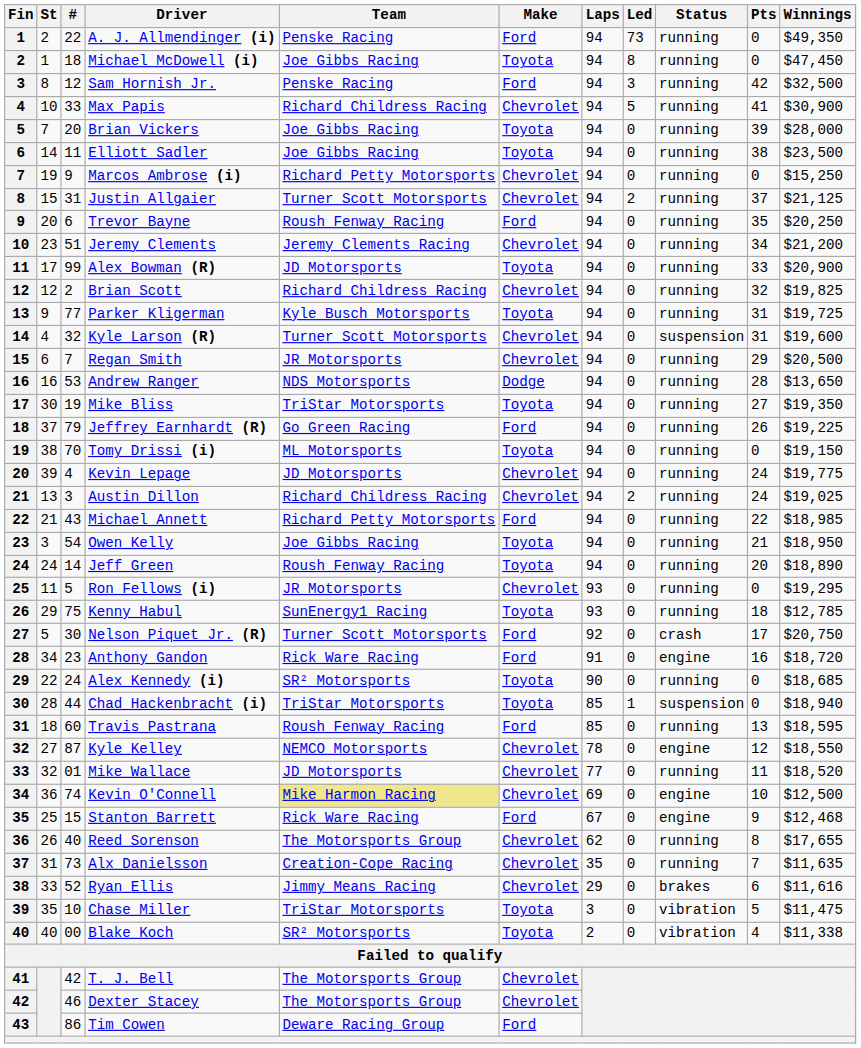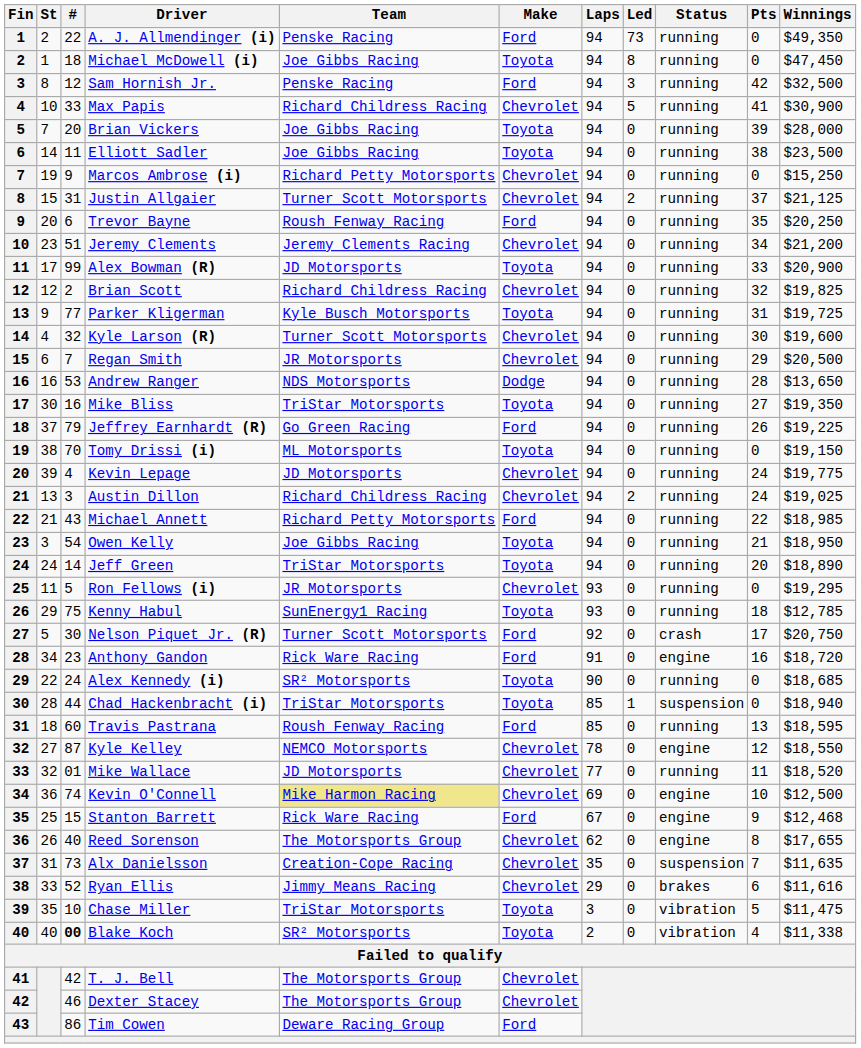 <table class="wikitable" style="font-size:95%">
 <tr>
 <th>Fin</th>
 <th>St</th>
 <th>#</th>
 <th>Driver</th>
 <th>Team</th>
 <th>Make</th>
 <th>Laps</th>
 <th>Led</th>
 <th>Status</th>
 <th>Pts</th>
 <th>Winnings</th>
 </tr>
 <tr>
 <th>1</th>
 <td>2</td>
 <td>22</td>
 <td><a href='#'>A. J. Allmendinger</a> <strong>(i)</strong></td>
 <td><a href='#'>Penske Racing</a></td>
 <td><a href='#'>Ford</a></td>
 <td>94</td>
 <td>73</td>
 <td>running</td>
 <td>0</td>
 <td>$49,350</td>
 </tr>
 <tr>
 <th>2</th>
 <td>1</td>
 <td>18</td>
 <td><a href='#'>Michael McDowell</a> <strong>(i)</strong></td>
 <td><a href='#'>Joe Gibbs Racing</a></td>
 <td><a href='#'>Toyota</a></td>
 <td>94</td>
 <td>8</td>
 <td>running</td>
 <td>0</td>
 <td>$47,450</td>
 </tr>
 <tr>
 <th>3</th>
 <td>8</td>
 <td>12</td>
 <td><a href='#'>Sam Hornish Jr.</a></td>
 <td><a href='#'>Penske Racing</a></td>
 <td><a href='#'>Ford</a></td>
 <td>94</td>
 <td>3</td>
 <td>running</td>
 <td>42</td>
 <td>$32,500</td>
 </tr>
 <tr>
 <th>4</th>
 <td>10</td>
 <td>33</td>
 <td><a href='#'>Max Papis</a></td>
 <td><a href='#'>Richard Childress Racing</a></td>
 <td><a href='#'>Chevrolet</a></td>
 <td>94</td>
 <td>5</td>
 <td>running</td>
 <td>41</td>
 <td>$30,900</td>
 </tr>
 <tr>
 <th>5</th>
 <td>7</td>
 <td>20</td>
 <td><a href='#'>Brian Vickers</a></td>
 <td><a href='#'>Joe Gibbs Racing</a></td>
 <td><a href='#'>Toyota</a></td>
 <td>94</td>
 <td>0</td>
 <td>running</td>
 <td>39</td>
 <td>$28,000</td>
 </tr>
 <tr>
 <th>6</th>
 <td>14</td>
 <td>11</td>
 <td><a href='#'>Elliott Sadler</a></td>
 <td><a href='#'>Joe Gibbs Racing</a></td>
 <td><a href='#'>Toyota</a></td>
 <td>94</td>
 <td>0</td>
 <td>running</td>
 <td>38</td>
 <td>$23,500</td>
 </tr>
 <tr>
 <th>7</th>
 <td>19</td>
 <td>9</td>
 <td><a href='#'>Marcos Ambrose</a> <strong>(i)</strong></td>
 <td><a href='#'>Richard Petty Motorsports</a></td>
 <td><a href='#'>Chevrolet</a></td>
 <td>94</td>
 <td>0</td>
 <td>running</td>
 <td>0</td>
 <td>$15,250</td>
 </tr>
 <tr>
 <th>8</th>
 <td>15</td>
 <td>31</td>
 <td><a href='#'>Justin Allgaier</a></td>
 <td><a href='#'>Turner Scott Motorsports</a></td>
 <td><a href='#'>Chevrolet</a></td>
 <td>94</td>
 <td>2</td>
 <td>running</td>
 <td>37</td>
 <td>$21,125</td>
 </tr>
 <tr>
 <th>9</th>
 <td>20</td>
 <td>6</td>
 <td><a href='#'>Trevor Bayne</a></td>
 <td><a href='#'>Roush Fenway Racing</a></td>
 <td><a href='#'>Ford</a></td>
 <td>94</td>
 <td>0</td>
 <td>running</td>
 <td>35</td>
 <td>$20,250</td>
 </tr>
 <tr>
 <th>10</th>
 <td>23</td>
 <td>51</td>
 <td><a href='#'>Jeremy Clements</a></td>
 <td><a href='#'>Jeremy Clements Racing</a></td>
 <td><a href='#'>Chevrolet</a></td>
 <td>94</td>
 <td>0</td>
 <td>running</td>
 <td>34</td>
 <td>$21,200</td>
 </tr>
 <tr>
 <th>11</th>
 <td>17</td>
 <td>99</td>
 <td><a href='#'>Alex Bowman</a> <strong>(R)</strong></td>
 <td><a href='#'>JD Motorsports</a></td>
 <td><a href='#'>Toyota</a></td>
 <td>94</td>
 <td>0</td>
 <td>running</td>
 <td>33</td>
 <td>$20,900</td>
 </tr>
 <tr>
 <th>12</th>
 <td>12</td>
 <td>2</td>
 <td><a href='#'>Brian Scott</a></td>
 <td><a href='#'>Richard Childress Racing</a></td>
 <td><a href='#'>Chevrolet</a></td>
 <td>94</td>
 <td>0</td>
 <td>running</td>
 <td>32</td>
 <td>$19,825</td>
 </tr>
 <tr>
 <th>13</th>
 <td>9</td>
 <td>77</td>
 <td><a href='#'>Parker Kligerman</a></td>
 <td><a href='#'>Kyle Busch Motorsports</a></td>
 <td><a href='#'>Toyota</a></td>
 <td>94</td>
 <td>0</td>
 <td>running</td>
 <td>31</td>
 <td>$19,725</td>
 </tr>
 <tr>
 <th>14</th>
 <td>4</td>
 <td>32</td>
 <td><a href='#'>Kyle Larson</a> <strong>(R)</strong></td>
 <td><a href='#'>Turner Scott Motorsports</a></td>
 <td><a href='#'>Chevrolet</a></td>
 <td>94</td>
 <td>0</td>
-<td>suspension</td>
-<td>31</td>
+<td>running</td>
+<td>30</td>
 <td>$19,600</td>
 </tr>
 <tr>
 <th>15</th>
 <td>6</td>
 <td>7</td>
 <td><a href='#'>Regan Smith</a></td>
 <td><a href='#'>JR Motorsports</a></td>
 <td><a href='#'>Chevrolet</a></td>
 <td>94</td>
 <td>0</td>
 <td>running</td>
 <td>29</td>
 <td>$20,500</td>
 </tr>
 <tr>
 <th>16</th>
 <td>16</td>
 <td>53</td>
 <td><a href='#'>Andrew Ranger</a></td>
 <td><a href='#'>NDS Motorsports</a></td>
 <td><a href='#'>Dodge</a></td>
 <td>94</td>
 <td>0</td>
 <td>running</td>
 <td>28</td>
 <td>$13,650</td>
 </tr>
 <tr>
 <th>17</th>
 <td>30</td>
-<td>19</td>
+<td>16</td>
 <td><a href='#'>Mike Bliss</a></td>
 <td><a href='#'>TriStar Motorsports</a></td>
 <td><a href='#'>Toyota</a></td>
 <td>94</td>
 <td>0</td>
 <td>running</td>
 <td>27</td>
 <td>$19,350</td>
 </tr>
 <tr>
 <th>18</th>
 <td>37</td>
 <td>79</td>
 <td><a href='#'>Jeffrey Earnhardt</a> <strong>(R)</strong></td>
 <td><a href='#'>Go Green Racing</a></td>
 <td><a href='#'>Ford</a></td>
 <td>94</td>
 <td>0</td>
 <td>running</td>
 <td>26</td>
 <td>$19,225</td>
 </tr>
 <tr>
 <th>19</th>
 <td>38</td>
 <td>70</td>
 <td><a href='#'>Tomy Drissi</a> <strong>(i)</strong></td>
 <td><a href='#'>ML Motorsports</a></td>
 <td><a href='#'>Toyota</a></td>
 <td>94</td>
 <td>0</td>
 <td>running</td>
 <td>0</td>
 <td>$19,150</td>
 </tr>
 <tr>
 <th>20</th>
 <td>39</td>
 <td>4</td>
 <td><a href='#'>Kevin Lepage</a></td>
 <td><a href='#'>JD Motorsports</a></td>
 <td><a href='#'>Chevrolet</a></td>
 <td>94</td>
 <td>0</td>
 <td>running</td>
 <td>24</td>
 <td>$19,775</td>
 </tr>
 <tr>
 <th>21</th>
 <td>13</td>
 <td>3</td>
 <td><a href='#'>Austin Dillon</a></td>
 <td><a href='#'>Richard Childress Racing</a></td>
 <td><a href='#'>Chevrolet</a></td>
 <td>94</td>
 <td>2</td>
 <td>running</td>
 <td>24</td>
 <td>$19,025</td>
 </tr>
 <tr>
 <th>22</th>
 <td>21</td>
 <td>43</td>
 <td><a href='#'>Michael Annett</a></td>
 <td><a href='#'>Richard Petty Motorsports</a></td>
 <td><a href='#'>Ford</a></td>
 <td>94</td>
 <td>0</td>
 <td>running</td>
 <td>22</td>
 <td>$18,985</td>
 </tr>
 <tr>
 <th>23</th>
 <td>3</td>
 <td>54</td>
 <td><a href='#'>Owen Kelly</a></td>
 <td><a href='#'>Joe Gibbs Racing</a></td>
 <td><a href='#'>Toyota</a></td>
 <td>94</td>
 <td>0</td>
 <td>running</td>
 <td>21</td>
 <td>$18,950</td>
 </tr>
 <tr>
 <th>24</th>
 <td>24</td>
 <td>14</td>
 <td><a href='#'>Jeff Green</a></td>
-<td><a href='#'>Roush Fenway Racing</a></td>
+<td><a href='#'>TriStar Motorsports</a></td>
 <td><a href='#'>Toyota</a></td>
 <td>94</td>
 <td>0</td>
 <td>running</td>
 <td>20</td>
 <td>$18,890</td>
 </tr>
 <tr>
 <th>25</th>
 <td>11</td>
 <td>5</td>
 <td><a href='#'>Ron Fellows</a> <strong>(i)</strong></td>
 <td><a href='#'>JR Motorsports</a></td>
 <td><a href='#'>Chevrolet</a></td>
 <td>93</td>
 <td>0</td>
 <td>running</td>
 <td>0</td>
 <td>$19,295</td>
 </tr>
 <tr>
 <th>26</th>
 <td>29</td>
 <td>75</td>
 <td><a href='#'>Kenny Habul</a></td>
 <td><a href='#'>SunEnergy1 Racing</a></td>
 <td><a href='#'>Toyota</a></td>
 <td>93</td>
 <td>0</td>
 <td>running</td>
 <td>18</td>
 <td>$12,785</td>
 </tr>
 <tr>
 <th>27</th>
 <td>5</td>
 <td>30</td>
 <td><a href='#'>Nelson Piquet Jr.</a> <strong>(R)</strong></td>
 <td><a href='#'>Turner Scott Motorsports</a></td>
 <td><a href='#'>Ford</a></td>
 <td>92</td>
 <td>0</td>
 <td>crash</td>
 <td>17</td>
 <td>$20,750</td>
 </tr>
 <tr>
 <th>28</th>
 <td>34</td>
 <td>23</td>
 <td><a href='#'>Anthony Gandon</a></td>
 <td><a href='#'>Rick Ware Racing</a></td>
 <td><a href='#'>Ford</a></td>
 <td>91</td>
 <td>0</td>
 <td>engine</td>
 <td>16</td>
 <td>$18,720</td>
 </tr>
 <tr>
 <th>29</th>
 <td>22</td>
 <td>24</td>
 <td><a href='#'>Alex Kennedy</a> <strong>(i)</strong></td>
 <td><a href='#'>SR² Motorsports</a></td>
 <td><a href='#'>Toyota</a></td>
 <td>90</td>
 <td>0</td>
 <td>running</td>
 <td>0</td>
 <td>$18,685</td>
 </tr>
 <tr>
 <th>30</th>
 <td>28</td>
 <td>44</td>
 <td><a href='#'>Chad Hackenbracht</a> <strong>(i)</strong></td>
 <td><a href='#'>TriStar Motorsports</a></td>
 <td><a href='#'>Toyota</a></td>
 <td>85</td>
 <td>1</td>
 <td>suspension</td>
 <td>0</td>
 <td>$18,940</td>
 </tr>
 <tr>
 <th>31</th>
 <td>18</td>
 <td>60</td>
 <td><a href='#'>Travis Pastrana</a></td>
 <td><a href='#'>Roush Fenway Racing</a></td>
 <td><a href='#'>Ford</a></td>
 <td>85</td>
 <td>0</td>
 <td>running</td>
 <td>13</td>
 <td>$18,595</td>
 </tr>
 <tr>
 <th>32</th>
 <td>27</td>
 <td>87</td>
 <td><a href='#'>Kyle Kelley</a></td>
 <td><a href='#'>NEMCO Motorsports</a></td>
 <td><a href='#'>Chevrolet</a></td>
 <td>78</td>
 <td>0</td>
 <td>engine</td>
 <td>12</td>
 <td>$18,550</td>
 </tr>
 <tr>
 <th>33</th>
 <td>32</td>
 <td>01</td>
 <td><a href='#'>Mike Wallace</a></td>
 <td><a href='#'>JD Motorsports</a></td>
 <td><a href='#'>Chevrolet</a></td>
 <td>77</td>
 <td>0</td>
 <td>running</td>
 <td>11</td>
 <td>$18,520</td>
 </tr>
 <tr>
 <th>34</th>
 <td>36</td>
 <td>74</td>
 <td><a href='#'>Kevin O'Connell</a></td>
 <td style="background: khaki;"><a href='#'>Mike Harmon Racing</a></td>
 <td><a href='#'>Chevrolet</a></td>
 <td>69</td>
 <td>0</td>
 <td>engine</td>
 <td>10</td>
 <td>$12,500</td>
 </tr>
 <tr>
 <th>35</th>
 <td>25</td>
 <td>15</td>
 <td><a href='#'>Stanton Barrett</a></td>
 <td><a href='#'>Rick Ware Racing</a></td>
 <td><a href='#'>Ford</a></td>
 <td>67</td>
 <td>0</td>
 <td>engine</td>
 <td>9</td>
 <td>$12,468</td>
 </tr>
 <tr>
 <th>36</th>
 <td>26</td>
 <td>40</td>
 <td><a href='#'>Reed Sorenson</a></td>
 <td><a href='#'>The Motorsports Group</a></td>
 <td><a href='#'>Chevrolet</a></td>
 <td>62</td>
 <td>0</td>
-<td>running</td>
+<td>engine</td>
 <td>8</td>
 <td>$17,655</td>
 </tr>
 <tr>
 <th>37</th>
 <td>31</td>
 <td>73</td>
 <td><a href='#'>Alx Danielsson</a></td>
 <td><a href='#'>Creation-Cope Racing</a></td>
 <td><a href='#'>Chevrolet</a></td>
 <td>35</td>
 <td>0</td>
-<td>running</td>
+<td>suspension</td>
 <td>7</td>
 <td>$11,635</td>
 </tr>
 <tr>
 <th>38</th>
 <td>33</td>
 <td>52</td>
 <td><a href='#'>Ryan Ellis</a></td>
 <td><a href='#'>Jimmy Means Racing</a></td>
 <td><a href='#'>Chevrolet</a></td>
 <td>29</td>
 <td>0</td>
 <td>brakes</td>
 <td>6</td>
 <td>$11,616</td>
 </tr>
 <tr>
 <th>39</th>
 <td>35</td>
 <td>10</td>
 <td><a href='#'>Chase Miller</a></td>
 <td><a href='#'>TriStar Motorsports</a></td>
 <td><a href='#'>Toyota</a></td>
 <td>3</td>
 <td>0</td>
 <td>vibration</td>
 <td>5</td>
 <td>$11,475</td>
 </tr>
 <tr>
 <th>40</th>
 <td>40</td>
-<td>00</td>
+<td><strong>00</strong></td>
 <td><a href='#'>Blake Koch</a></td>
 <td><a href='#'>SR² Motorsports</a></td>
 <td><a href='#'>Toyota</a></td>
 <td>2</td>
 <td>0</td>
 <td>vibration</td>
 <td>4</td>
 <td>$11,338</td>
 </tr>
 <tr>
 <th colspan="11">Failed to qualify</th>
 </tr>
 <tr>
 <th>41</th>
 <th rowspan="3"></th>
 <td>42</td>
 <td><a href='#'>T. J. Bell</a></td>
 <td><a href='#'>The Motorsports Group</a></td>
 <td><a href='#'>Chevrolet</a></td>
 <th colspan="5" rowspan="3"></th>
 </tr>
 <tr>
 <th>42</th>
 <td>46</td>
 <td><a href='#'>Dexter Stacey</a></td>
 <td><a href='#'>The Motorsports Group</a></td>
 <td><a href='#'>Chevrolet</a></td>
 </tr>
 <tr>
 <th>43</th>
 <td>86</td>
 <td><a href='#'>Tim Cowen</a></td>
 <td><a href='#'>Deware Racing Group</a></td>
 <td><a href='#'>Ford</a></td>
 </tr>
 <tr>
 <th colspan="11"></th>
 </tr>
 </table>
